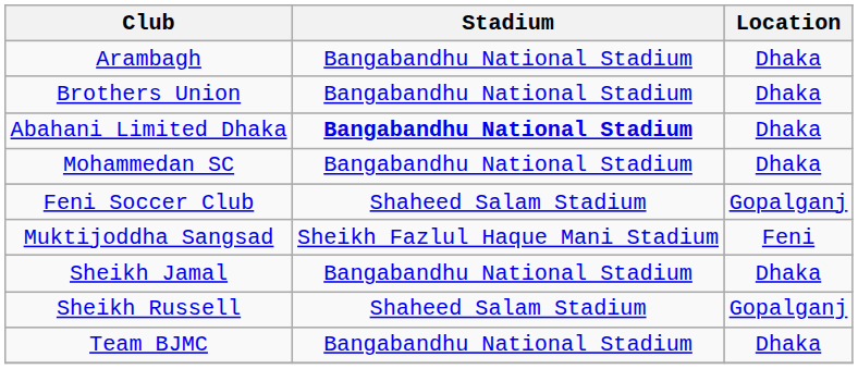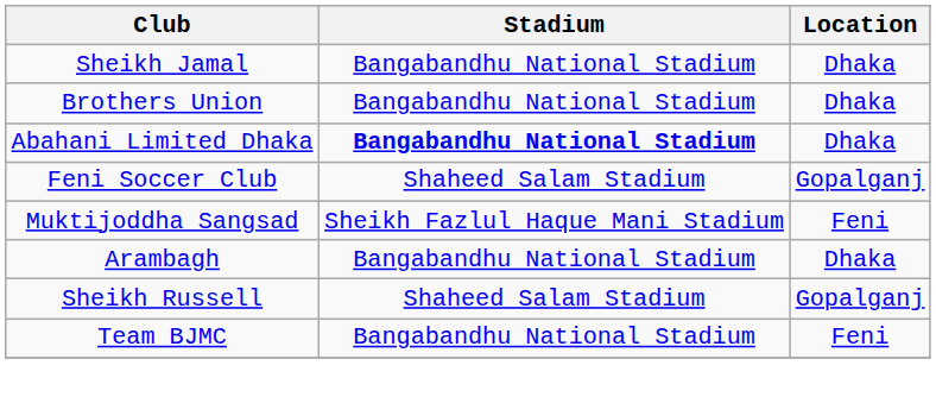 <table class="wikitable" style="text-align:center;">
 <tr>
 <th>Club</th>
 <th>Stadium</th>
 <th>Location</th>
 </tr>
 <tr>
-<td><a href='#'>Arambagh</a></td>
+<td><a href='#'>Sheikh Jamal</a></td>
 <td><a href='#'>Bangabandhu National Stadium</a></td>
 <td><a href='#'>Dhaka</a></td>
 </tr>
 <tr>
 <td><a href='#'>Brothers Union</a></td>
 <td><a href='#'>Bangabandhu National Stadium</a></td>
 <td><a href='#'>Dhaka</a></td>
 </tr>
 <tr>
 <td><a href='#'>Abahani Limited Dhaka</a></td>
 <td><strong><a href='#'>Bangabandhu National Stadium</a></strong></td>
 <td><a href='#'>Dhaka</a></td>
 </tr>
 <tr>
-<td><a href='#'>Mohammedan SC</a></td>
-<td><a href='#'>Bangabandhu National Stadium</a></td>
-<td><a href='#'>Dhaka</a></td>
-</tr>
-<tr>
 <td><a href='#'>Feni Soccer Club</a></td>
 <td><a href='#'>Shaheed Salam Stadium</a></td>
 <td><a href='#'>Gopalganj</a></td>
 </tr>
 <tr>
 <td><a href='#'>Muktijoddha Sangsad</a></td>
 <td><a href='#'>Sheikh Fazlul Haque Mani Stadium</a></td>
 <td><a href='#'>Feni</a></td>
 </tr>
 <tr>
-<td><a href='#'>Sheikh Jamal</a></td>
+<td><a href='#'>Arambagh</a></td>
 <td><a href='#'>Bangabandhu National Stadium</a></td>
 <td><a href='#'>Dhaka</a></td>
 </tr>
 <tr>
 <td><a href='#'>Sheikh Russell</a></td>
 <td><a href='#'>Shaheed Salam Stadium</a></td>
 <td><a href='#'>Gopalganj</a></td>
 </tr>
 <tr>
 <td><a href='#'>Team BJMC</a></td>
 <td><a href='#'>Bangabandhu National Stadium</a></td>
-<td><a href='#'>Dhaka</a></td>
+<td><a href='#'>Feni</a></td>
 </tr>
 <tr>
 </tr>
 </table>
